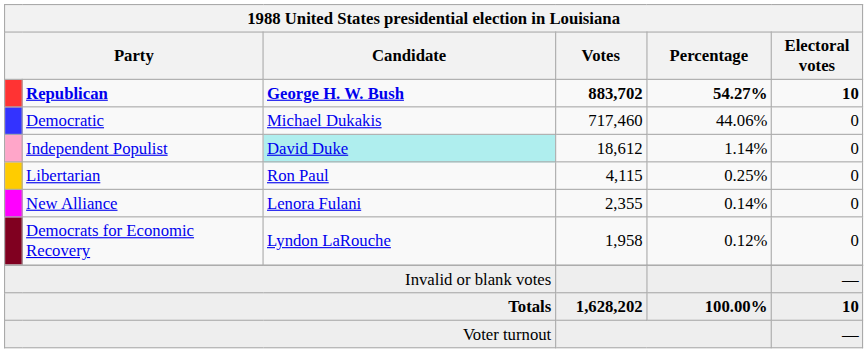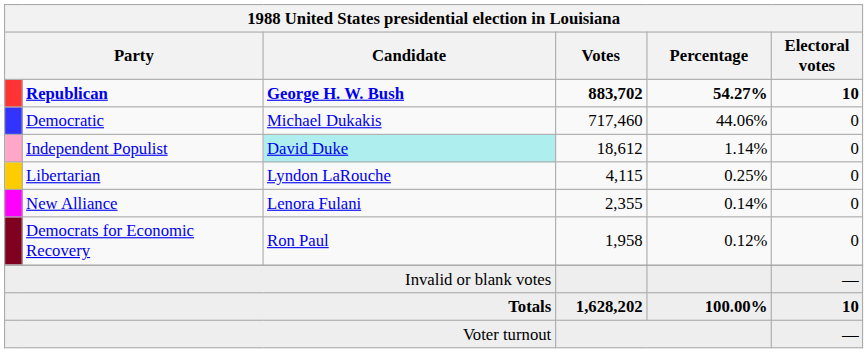 <table class="wikitable" style="font-size: 95%;">
 <tr>
 <th colspan="6">1988 United States presidential election in Louisiana</th>
 </tr>
 <tr>
 <th colspan="2" style="width: 15em">Party</th>
 <th style="width: 17em">Candidate</th>
 <th style="width: 5em">Votes</th>
 <th style="width: 7em">Percentage</th>
 <th style="width: 5em">Electoral votes</th>
 </tr>
 <tr>
 <th style="background-color:#FF3333; width: 3px"></th>
 <td style="width: 130px"><strong><a href='#'>Republican</a></strong></td>
 <td><strong><a href='#'>George H. W. Bush</a></strong></td>
 <td align="right"><strong>883,702</strong></td>
 <td align="right"><strong>54.27%</strong></td>
 <td align="right"><strong>10</strong></td>
 </tr>
 <tr>
 <th style="background-color:#3333FF; width: 3px"></th>
 <td style="width: 130px"><a href='#'>Democratic</a></td>
 <td><a href='#'>Michael Dukakis</a></td>
 <td align="right">717,460</td>
 <td align="right">44.06%</td>
 <td align="right">0</td>
 </tr>
 <tr>
 <th style="background-color:#FFA6C9; width: 3px"></th>
 <td style="width: 130px"><a href='#'>Independent Populist</a></td>
 <td style="background: paleturquoise;"><a href='#'>David Duke</a></td>
 <td align="right">18,612</td>
 <td align="right">1.14%</td>
 <td align="right">0</td>
 </tr>
 <tr>
 <th style="background-color:#FFCC00; width: 3px"></th>
 <td style="width: 130px"><a href='#'>Libertarian</a></td>
-<td><a href='#'>Ron Paul</a></td>
+<td><a href='#'>Lyndon LaRouche</a></td>
 <td align="right">4,115</td>
 <td align="right">0.25%</td>
 <td align="right">0</td>
 </tr>
 <tr>
 <th style="background-color:#FF00FF; width: 3px"></th>
 <td style="width: 130px"><a href='#'>New Alliance</a></td>
 <td><a href='#'>Lenora Fulani</a></td>
 <td align="right">2,355</td>
 <td align="right">0.14%</td>
 <td align="right">0</td>
 </tr>
 <tr>
 <th style="background-color:#800020; width: 3px"></th>
 <td style="width: 130px"><a href='#'>Democrats for Economic Recovery</a></td>
-<td><a href='#'>Lyndon LaRouche</a></td>
+<td><a href='#'>Ron Paul</a></td>
 <td align="right">1,958</td>
 <td align="right">0.12%</td>
 <td align="right">0</td>
 </tr>
 <tr>
 </tr>
 <tr bgcolor="#EEEEEE">
 <td colspan="3" align="right">Invalid or blank votes</td>
 <td align="right"></td>
 <td align="right"></td>
 <td align="right">—</td>
 </tr>
 <tr bgcolor="#EEEEEE">
 <td colspan="3" align="right"><strong>Totals</strong></td>
 <td align="right"><strong>1,628,202</strong></td>
 <td align="right"><strong>100.00%</strong></td>
 <td align="right"><strong>10</strong></td>
 </tr>
 <tr bgcolor="#EEEEEE">
 <td colspan="3" align="right">Voter turnout</td>
 <td colspan="2" align="right"></td>
 <td align="right">—</td>
 </tr>
 </table>
